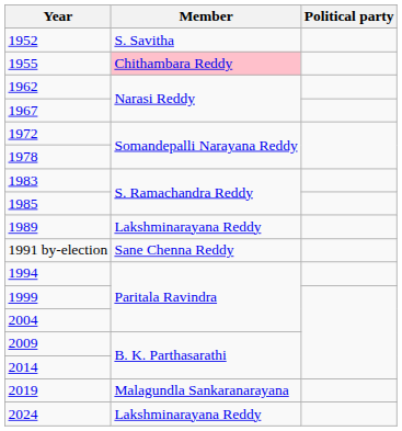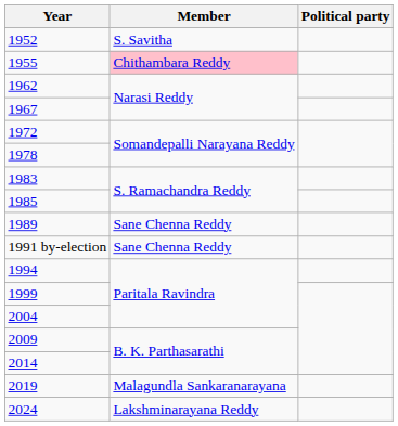 <table class="wikitable sortable">
 <tr>
 <th>Year</th>
 <th>Member</th>
 <th colspan="2">Political party</th>
 </tr>
 <tr>
 <td><a href='#'>1952</a></td>
 <td><a href='#'>S. Savitha</a></td>
 <td></td>
 </tr>
 <tr>
 <td><a href='#'>1955</a></td>
 <td style="background: pink;"><a href='#'>Chithambara Reddy</a></td>
 <td></td>
 </tr>
 <tr>
 <td><a href='#'>1962</a></td>
 <td rowspan=2><a href='#'>Narasi Reddy</a></td>
 <td></td>
 </tr>
 <tr>
 <td><a href='#'>1967</a></td>
 <td></td>
 </tr>
 <tr>
 <td><a href='#'>1972</a></td>
 <td rowspan=2><a href='#'>Somandepalli Narayana Reddy</a></td>
 </tr>
 <tr>
 <td><a href='#'>1978</a></td>
 </tr>
 <tr>
 <td><a href='#'>1983</a></td>
 <td rowspan=2><a href='#'>S. Ramachandra Reddy</a></td>
 <td></td>
 </tr>
 <tr>
 <td><a href='#'>1985</a></td>
 </tr>
 <tr>
 <td><a href='#'>1989</a></td>
-<td><a href='#'>Lakshminarayana Reddy</a></td>
+<td><a href='#'>Sane Chenna Reddy</a></td>
 <td></td>
 </tr>
 <tr>
 <td>1991 by-election</td>
 <td><a href='#'>Sane Chenna Reddy</a></td>
 </tr>
 <tr>
 <td><a href='#'>1994</a></td>
 <td rowspan=3><a href='#'>Paritala Ravindra</a></td>
 <td></td>
 </tr>
 <tr>
 <td><a href='#'>1999</a></td>
 </tr>
 <tr>
 <td><a href='#'>2004</a></td>
 </tr>
 <tr>
 <td><a href='#'>2009</a></td>
 <td rowspan=2><a href='#'>B. K. Parthasarathi</a></td>
 </tr>
 <tr>
 <td><a href='#'>2014</a></td>
 </tr>
 <tr>
 <td><a href='#'>2019</a></td>
 <td><a href='#'>Malagundla Sankaranarayana</a></td>
 <td></td>
 </tr>
 <tr>
 <td><a href='#'>2024</a></td>
 <td><a href='#'>Lakshminarayana Reddy</a></td>
 <td></td>
 </tr>
 </table>
